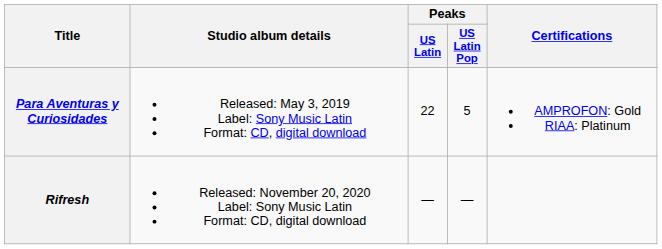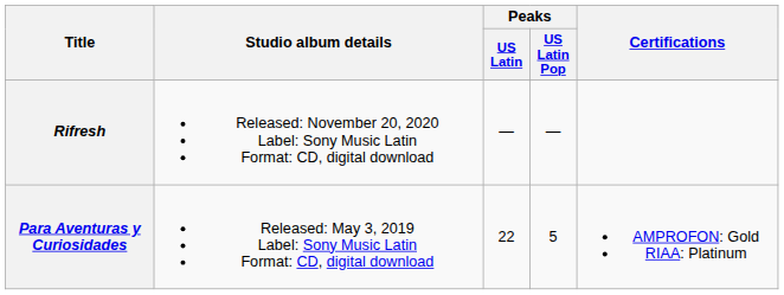 <table class="wikitable plainrowheaders" style="text-align:center;">
 <tr>
 <th scope="col" rowspan="2" style="width:9.5em;">Title</th>
 <th scope="col" rowspan="2" style="width:21.5em;">Studio album details</th>
 <th scope="col" colspan="2">Peaks</th>
 <th scope="col" rowspan="2" style="width:13em;"><a href='#'>Certifications</a></th>
 </tr>
 <tr>
 <th scope="col" style="width:3em;font-size:90%;"><a href='#'>US<br>Latin</a><br></th>
 <th scope="col" style="width:3em;font-size:90%;"><a href='#'>US<br>Latin<br>Pop</a><br></th>
 </tr>
 <tr>
+<th scope="row"><em>Rifresh</em></th>
+<td><br><ul><li>Released: November 20, 2020</li><li>Label: Sony Music Latin</li><li>Format: CD, digital download</li></ul></td>
+<td>—</td>
+<td>—</td>
+<td></td>
+</tr>
+<tr>
 <th scope="row"><em><a href='#'>Para Aventuras y Curiosidades</a></em></th>
 <td><br><ul><li>Released: May 3, 2019</li><li>Label: <a href='#'>Sony Music Latin</a></li><li>Format: <a href='#'>CD</a>, <a href='#'>digital download</a></li></ul></td>
 <td>22</td>
 <td>5</td>
 <td><br><ul><li><a href='#'>AMPROFON</a>: Gold</li><li><a href='#'>RIAA</a>: Platinum </li></ul></td>
 </tr>
-<tr>
-<th scope="row"><em>Rifresh</em></th>
-<td><br><ul><li>Released: November 20, 2020</li><li>Label: Sony Music Latin</li><li>Format: CD, digital download</li></ul></td>
-<td>—</td>
-<td>—</td>
-<td></td>
-</tr>
 </table>
